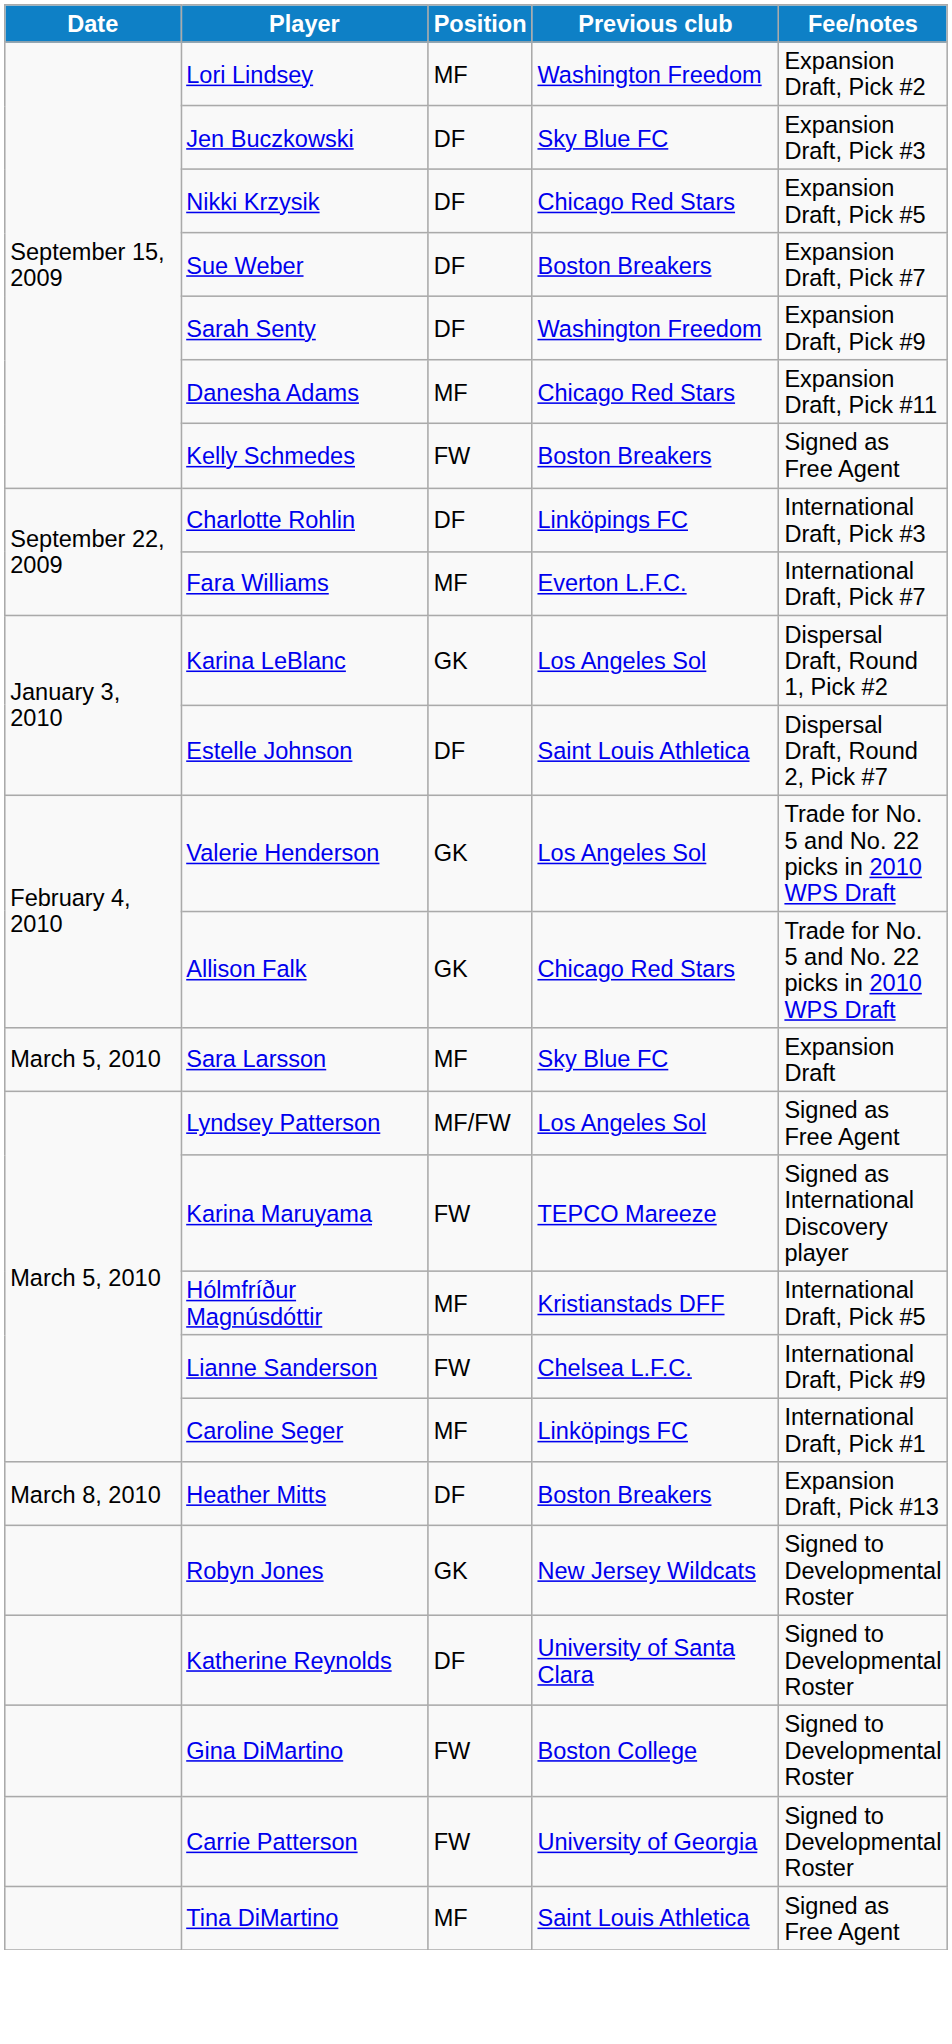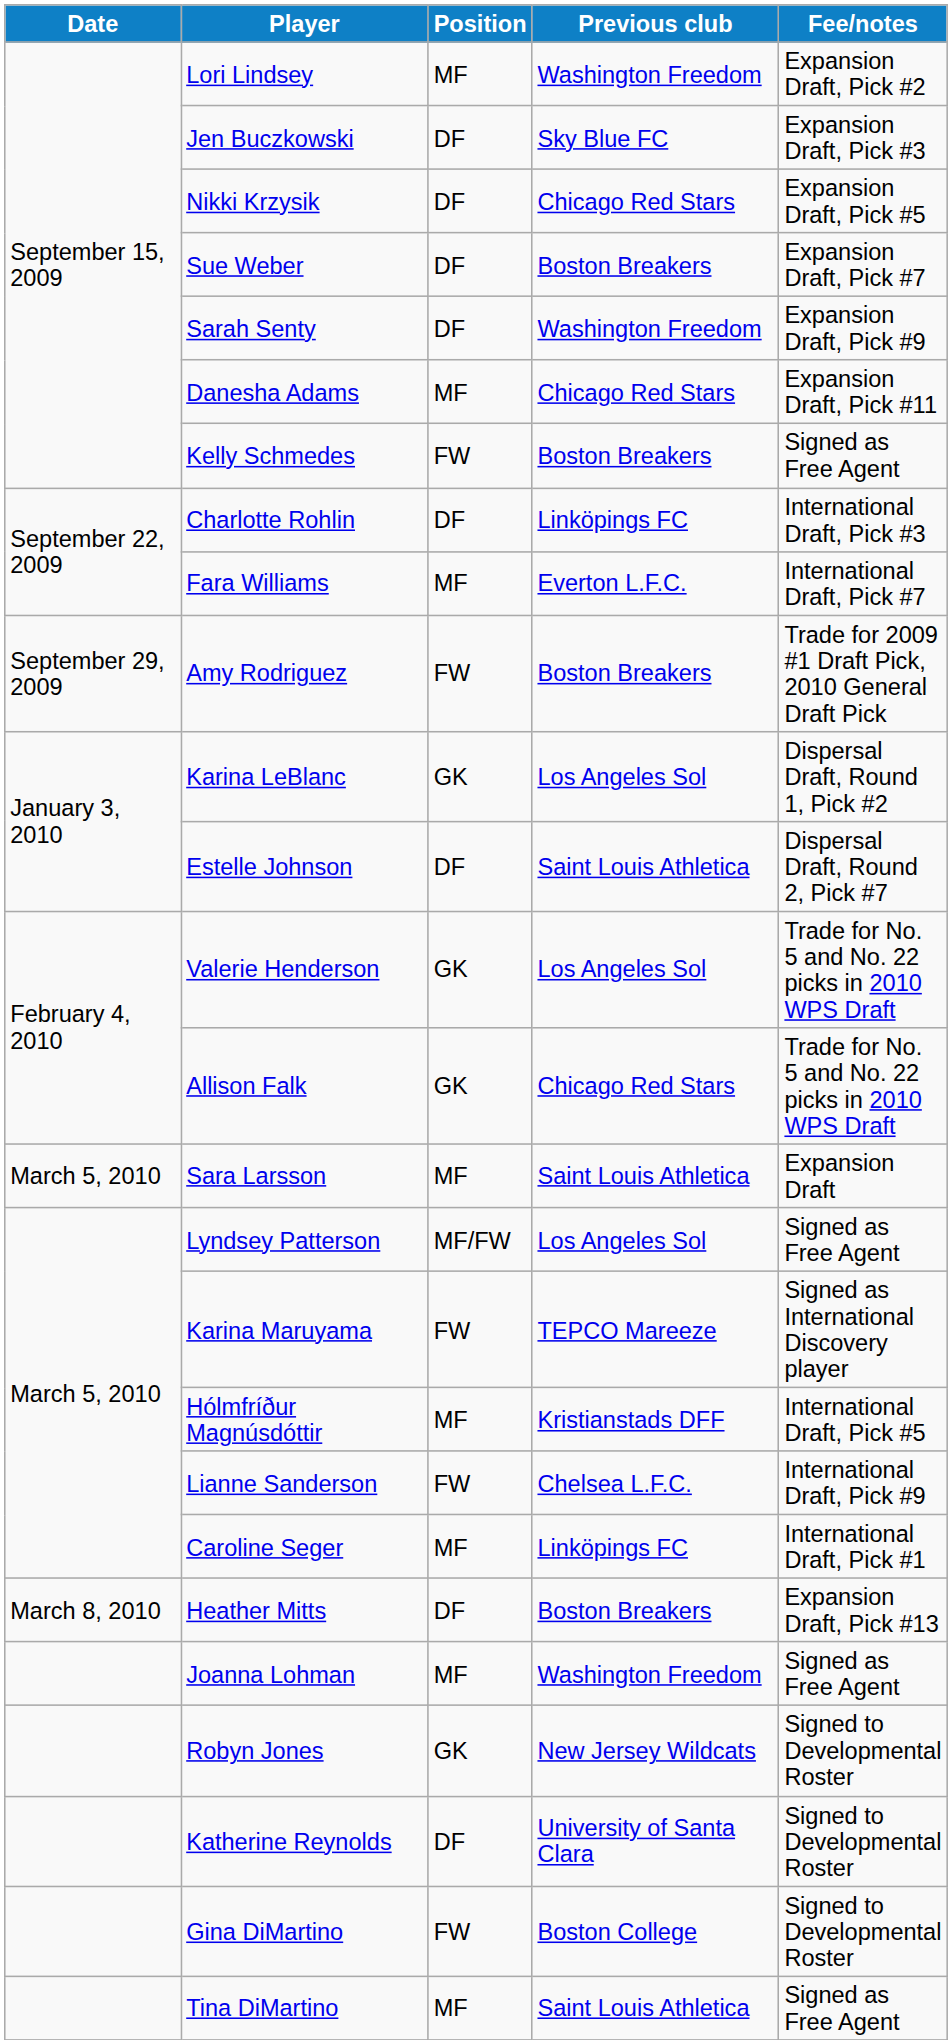 <table class="wikitable" style="text-align:left; font-size:95%;">
 <tr>
 <th style="color:white; background:#0E80C6;width:130px;">Date</th>
 <th style="color:white; background:#0E80C6;width:200px;">Player</th>
 <th style="color:white; background:#0E80C6;width:50px;">Position</th>
 <th style="color:white; background:#0E80C6;width:200px;">Previous club</th>
 <th style="color:white; background:#0E80C6;">Fee/notes</th>
 </tr>
 <tr>
 <td rowspan=7>September 15, 2009</td>
 <td> <a href='#'>Lori Lindsey</a></td>
 <td>MF</td>
 <td> <a href='#'>Washington Freedom</a></td>
 <td>Expansion Draft, Pick #2</td>
 </tr>
 <tr>
 <td> <a href='#'>Jen Buczkowski</a></td>
 <td>DF</td>
 <td> <a href='#'>Sky Blue FC</a></td>
 <td>Expansion Draft, Pick #3</td>
 </tr>
 <tr>
 <td> <a href='#'>Nikki Krzysik</a></td>
 <td>DF</td>
 <td> <a href='#'>Chicago Red Stars</a></td>
 <td>Expansion Draft, Pick #5</td>
 </tr>
 <tr>
 <td> <a href='#'>Sue Weber</a></td>
 <td>DF</td>
 <td> <a href='#'>Boston Breakers</a></td>
 <td>Expansion Draft, Pick #7</td>
 </tr>
 <tr>
 <td> <a href='#'>Sarah Senty</a></td>
 <td>DF</td>
 <td> <a href='#'>Washington Freedom</a></td>
 <td>Expansion Draft, Pick #9</td>
 </tr>
 <tr>
 <td> <a href='#'>Danesha Adams</a></td>
 <td>MF</td>
 <td> <a href='#'>Chicago Red Stars</a></td>
 <td>Expansion Draft, Pick #11</td>
 </tr>
 <tr>
 <td> <a href='#'>Kelly Schmedes</a></td>
 <td>FW</td>
 <td> <a href='#'>Boston Breakers</a></td>
 <td>Signed as Free Agent</td>
 </tr>
 <tr>
 <td rowspan=2>September 22, 2009</td>
 <td> <a href='#'>Charlotte Rohlin</a></td>
 <td>DF</td>
 <td> <a href='#'>Linköpings FC</a></td>
 <td>International Draft, Pick #3</td>
 </tr>
 <tr>
 <td> <a href='#'>Fara Williams</a></td>
 <td>MF</td>
 <td> <a href='#'>Everton L.F.C.</a></td>
 <td>International Draft, Pick #7</td>
 </tr>
 <tr>
+<td>September 29, 2009</td>
+<td> <a href='#'>Amy Rodriguez</a></td>
+<td>FW</td>
+<td> <a href='#'>Boston Breakers</a></td>
+<td>Trade for 2009 #1 Draft Pick, 2010 General Draft Pick</td>
+</tr>
+<tr>
 <td rowspan=2>January 3, 2010</td>
 <td> <a href='#'>Karina LeBlanc</a></td>
 <td>GK</td>
 <td> <a href='#'>Los Angeles Sol</a></td>
 <td>Dispersal Draft, Round 1, Pick #2</td>
 </tr>
 <tr>
 <td> <a href='#'>Estelle Johnson</a></td>
 <td>DF</td>
 <td> <a href='#'>Saint Louis Athletica</a></td>
 <td>Dispersal Draft, Round 2, Pick #7</td>
 </tr>
 <tr>
 <td rowspan=2>February 4, 2010</td>
 <td> <a href='#'>Valerie Henderson</a></td>
 <td>GK</td>
 <td> <a href='#'>Los Angeles Sol</a></td>
 <td>Trade for No. 5 and No. 22 picks in <a href='#'>2010 WPS Draft</a></td>
 </tr>
 <tr>
 <td> <a href='#'>Allison Falk</a></td>
 <td>GK</td>
 <td> <a href='#'>Chicago Red Stars</a></td>
 <td>Trade for No. 5 and No. 22 picks in <a href='#'>2010 WPS Draft</a></td>
 </tr>
 <tr>
 <td>March 5, 2010</td>
 <td> <a href='#'>Sara Larsson</a></td>
 <td>MF</td>
-<td> <a href='#'>Sky Blue FC</a></td>
+<td> <a href='#'>Saint Louis Athletica</a></td>
 <td>Expansion Draft</td>
 </tr>
 <tr>
 <td rowspan=5>March 5, 2010</td>
 <td> <a href='#'>Lyndsey Patterson</a></td>
 <td>MF/FW</td>
 <td> <a href='#'>Los Angeles Sol</a></td>
 <td>Signed as Free Agent</td>
 </tr>
 <tr>
 <td> <a href='#'>Karina Maruyama</a></td>
 <td>FW</td>
 <td> <a href='#'>TEPCO Mareeze</a></td>
 <td>Signed as International Discovery player</td>
 </tr>
 <tr>
 <td> <a href='#'>Hólmfríður Magnúsdóttir</a></td>
 <td>MF</td>
 <td> <a href='#'>Kristianstads DFF</a></td>
 <td>International Draft, Pick #5</td>
 </tr>
 <tr>
 <td> <a href='#'>Lianne Sanderson</a></td>
 <td>FW</td>
 <td> <a href='#'>Chelsea L.F.C.</a></td>
 <td>International Draft, Pick #9</td>
 </tr>
 <tr>
 <td> <a href='#'>Caroline Seger</a></td>
 <td>MF</td>
 <td> <a href='#'>Linköpings FC</a></td>
 <td>International Draft, Pick #1</td>
 </tr>
 <tr>
 <td>March 8, 2010</td>
 <td> <a href='#'>Heather Mitts</a></td>
 <td>DF</td>
 <td> <a href='#'>Boston Breakers</a></td>
 <td>Expansion Draft, Pick #13</td>
 </tr>
 <tr>
 <td></td>
+<td> <a href='#'>Joanna Lohman</a></td>
+<td>MF</td>
+<td> <a href='#'>Washington Freedom</a></td>
+<td>Signed as Free Agent</td>
+</tr>
+<tr>
+<td></td>
 <td> <a href='#'>Robyn Jones</a></td>
 <td>GK</td>
 <td> <a href='#'>New Jersey Wildcats</a></td>
 <td>Signed to Developmental Roster</td>
 </tr>
 <tr>
 <td></td>
 <td> <a href='#'>Katherine Reynolds</a></td>
 <td>DF</td>
 <td> <a href='#'>University of Santa Clara</a></td>
 <td>Signed to Developmental Roster</td>
 </tr>
 <tr>
 <td></td>
 <td> <a href='#'>Gina DiMartino</a></td>
 <td>FW</td>
 <td> <a href='#'>Boston College</a></td>
 <td>Signed to Developmental Roster</td>
 </tr>
 <tr>
 <td></td>
-<td> <a href='#'>Carrie Patterson</a></td>
-<td>FW</td>
-<td> <a href='#'>University of Georgia</a></td>
-<td>Signed to Developmental Roster</td>
-</tr>
-<tr>
-<td></td>
 <td> <a href='#'>Tina DiMartino</a></td>
 <td>MF</td>
 <td> <a href='#'>Saint Louis Athletica</a></td>
 <td>Signed as Free Agent</td>
 </tr>
 </table>
